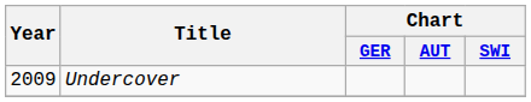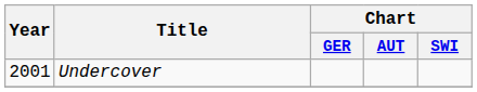 <table class="wikitable">
 <tr>
 <th width="28" rowspan="2">Year</th>
 <th width="187" rowspan="2">Title</th>
 <th colspan="3">Chart</th>
 </tr>
 <tr>
 <th scope="col" style="width:3em;font-size:90%;"><a href='#'>GER</a><br></th>
 <th scope="col" style="width:3em;font-size:90%;"><a href='#'>AUT</a><br></th>
 <th scope="col" style="width:3em;font-size:90%;"><a href='#'>SWI</a><br></th>
 </tr>
 <tr>
-<td>2009</td>
+<td>2001</td>
 <td><em>Undercover</em></td>
 <td align="center"></td>
 <td align="center"></td>
 <td align="center"></td>
 </tr>
 <tr>
 </tr>
 </table>
